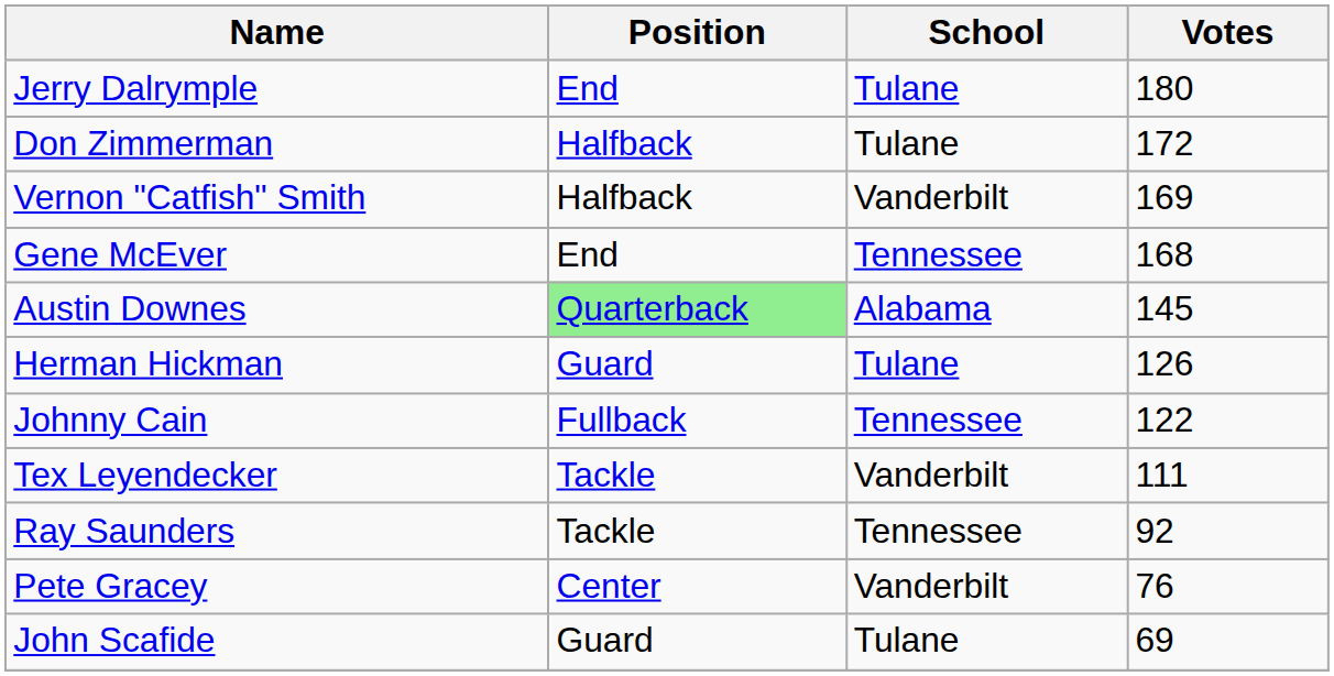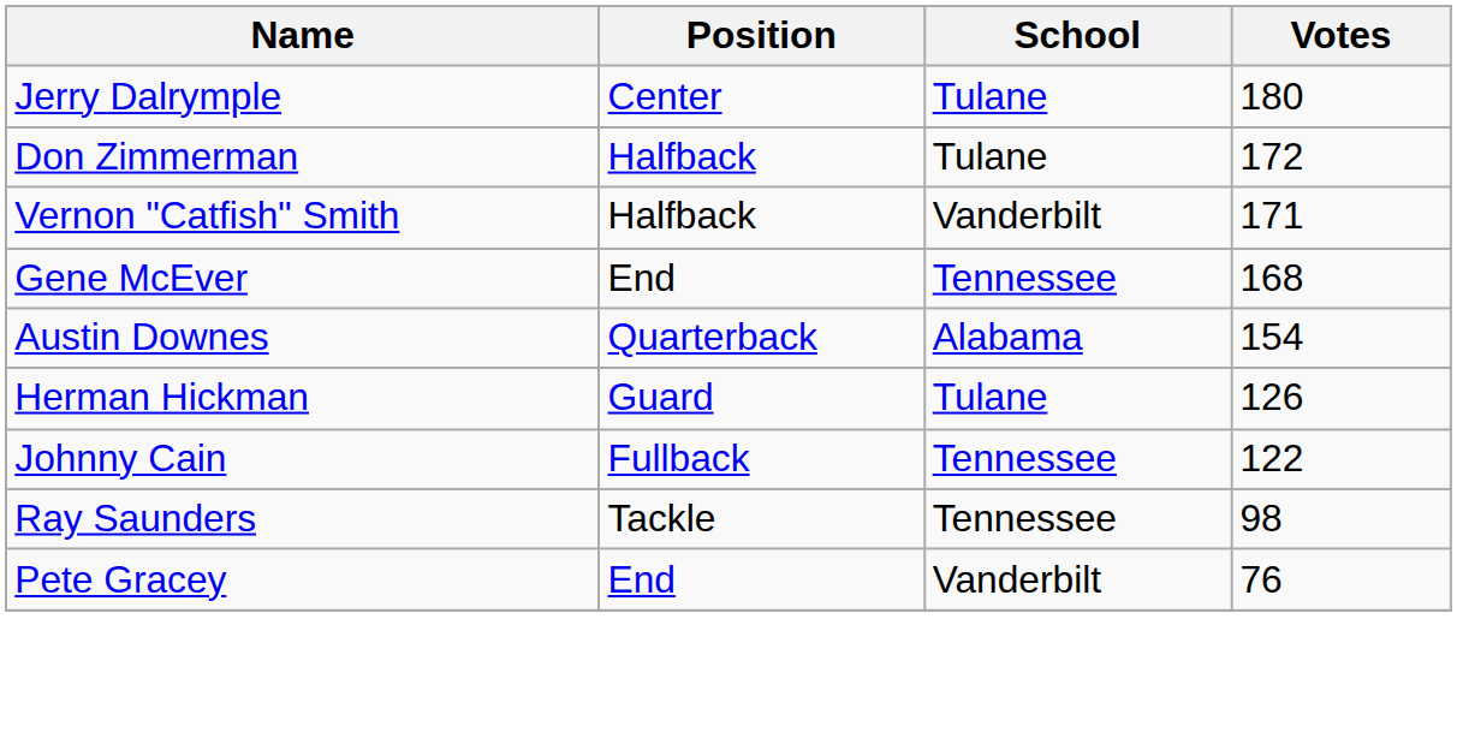 <table class="wikitable sortable">
 <tr>
 <th bgcolor="#DDDDFF" width="27%">Name</th>
 <th bgcolor="#DDDDFF" width="13%">Position</th>
 <th bgcolor="#DDDDFF" width="14%">School</th>
 <th bgcolor="#DDDDFF" width="10%">Votes</th>
 </tr>
 <tr align="left">
 <td><a href='#'>Jerry Dalrymple</a></td>
-<td><a href='#'>End</a></td>
+<td><a href='#'>Center</a></td>
 <td><a href='#'>Tulane</a></td>
 <td>180</td>
 </tr>
 <tr align="left">
 <td><a href='#'>Don Zimmerman</a></td>
 <td><a href='#'>Halfback</a></td>
 <td>Tulane</td>
 <td>172</td>
 </tr>
 <tr align="left">
 <td><a href='#'>Vernon "Catfish" Smith</a></td>
 <td>Halfback</td>
 <td>Vanderbilt</td>
-<td>169</td>
+<td>171</td>
 </tr>
 <tr align="left">
 <td><a href='#'>Gene McEver</a></td>
 <td>End</td>
 <td><a href='#'>Tennessee</a></td>
 <td>168</td>
 </tr>
 <tr align="left">
 <td><a href='#'>Austin Downes</a></td>
-<td style="background: lightgreen;"><a href='#'>Quarterback</a></td>
+<td><a href='#'>Quarterback</a></td>
 <td><a href='#'>Alabama</a></td>
-<td>145</td>
+<td>154</td>
 </tr>
 <tr align="left">
 <td><a href='#'>Herman Hickman</a></td>
 <td><a href='#'>Guard</a></td>
 <td><a href='#'>Tulane</a></td>
 <td>126</td>
 </tr>
 <tr align="left">
 <td><a href='#'>Johnny Cain</a></td>
 <td><a href='#'>Fullback</a></td>
 <td><a href='#'>Tennessee</a></td>
 <td>122</td>
 </tr>
 <tr align="left">
-<td><a href='#'>Tex Leyendecker</a></td>
-<td><a href='#'>Tackle</a></td>
-<td>Vanderbilt</td>
-<td>111</td>
-</tr>
-<tr align="left">
 <td><a href='#'>Ray Saunders</a></td>
 <td>Tackle</td>
 <td>Tennessee</td>
-<td>92</td>
+<td>98</td>
 </tr>
 <tr align="left">
 <td><a href='#'>Pete Gracey</a></td>
-<td><a href='#'>Center</a></td>
+<td><a href='#'>End</a></td>
 <td>Vanderbilt</td>
 <td>76</td>
 </tr>
 <tr align="left">
-<td><a href='#'>John Scafide</a></td>
-<td>Guard</td>
-<td>Tulane</td>
-<td>69</td>
-</tr>
-<tr align="left">
 </tr>
 </table>
